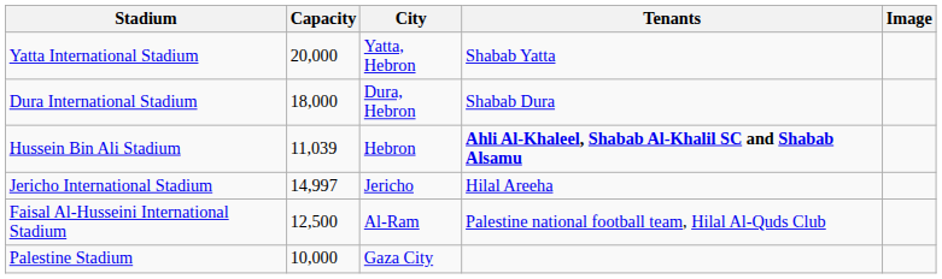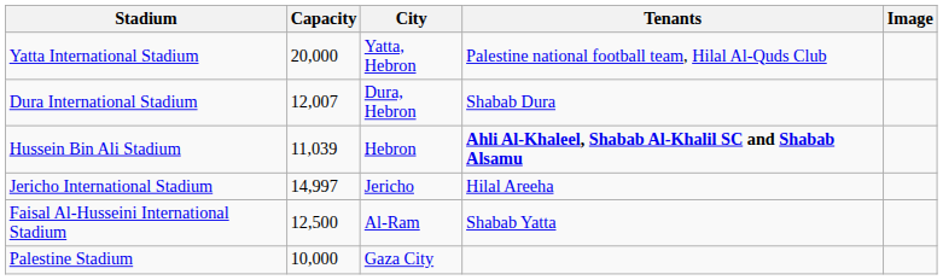 <table class="wikitable sortable">
 <tr>
 <th>Stadium</th>
 <th>Capacity</th>
 <th>City</th>
 <th>Tenants</th>
 <th>Image</th>
 </tr>
 <tr>
 <td><a href='#'>Yatta International Stadium</a></td>
 <td>20,000</td>
 <td><a href='#'>Yatta, Hebron</a></td>
-<td><a href='#'>Shabab Yatta</a></td>
+<td><a href='#'>Palestine national football team</a>, <a href='#'>Hilal Al-Quds Club</a></td>
 <td></td>
 </tr>
 <tr>
 <td><a href='#'>Dura International Stadium</a></td>
-<td>18,000</td>
+<td>12,007</td>
 <td><a href='#'>Dura, Hebron</a></td>
 <td><a href='#'>Shabab Dura</a></td>
 <td></td>
 </tr>
 <tr>
 <td><a href='#'>Hussein Bin Ali Stadium</a></td>
 <td>11,039</td>
 <td><a href='#'>Hebron</a></td>
 <td><strong><a href='#'>Ahli Al-Khaleel</a>, <a href='#'>Shabab Al-Khalil SC</a> and <a href='#'>Shabab Alsamu</a></strong></td>
 <td></td>
 </tr>
 <tr>
 <td><a href='#'>Jericho International Stadium</a></td>
 <td>14,997</td>
 <td><a href='#'>Jericho</a></td>
 <td><a href='#'>Hilal Areeha</a></td>
 <td></td>
 </tr>
 <tr>
 <td><a href='#'>Faisal Al-Husseini International Stadium</a></td>
 <td>12,500</td>
 <td><a href='#'>Al-Ram</a></td>
-<td><a href='#'>Palestine national football team</a>, <a href='#'>Hilal Al-Quds Club</a></td>
+<td><a href='#'>Shabab Yatta</a></td>
 <td></td>
 </tr>
 <tr>
 <td><a href='#'>Palestine Stadium</a></td>
 <td>10,000</td>
 <td><a href='#'>Gaza City</a></td>
 <td></td>
 <td></td>
 </tr>
 </table>
